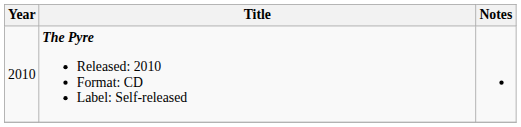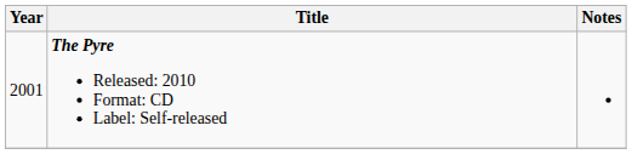 <table class="wikitable">
 <tr>
 <th rowspan="1" style="width:33px;">Year</th>
 <th rowspan="1" style="width:500px;">Title</th>
 <th rowspan="1">Notes</th>
 </tr>
 <tr>
-<td style="text-align:center;">2010</td>
+<td style="text-align:center;">2001</td>
 <td><strong><em>The Pyre</em></strong><br><ul><li>Released: 2010</li><li>Format: CD</li><li>Label: Self-released</li></ul></td>
 <td><br><ul><li></li></ul></td>
 </tr>
 <tr>
 </tr>
 </table>
